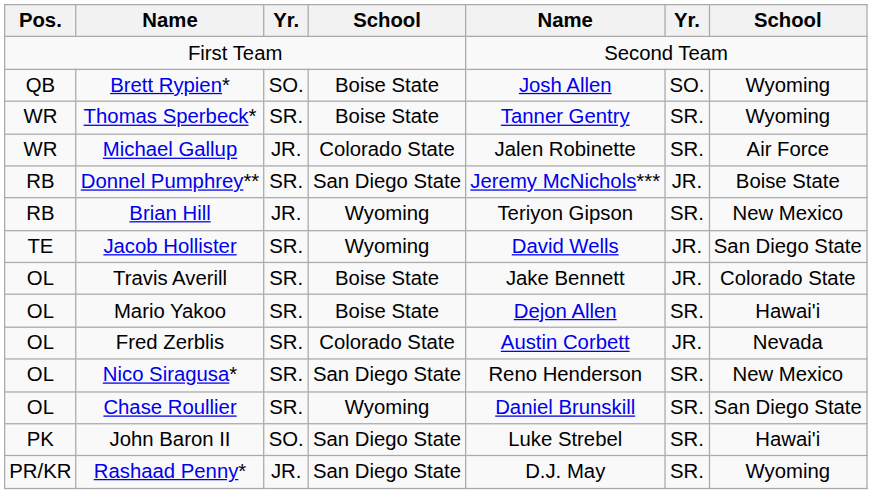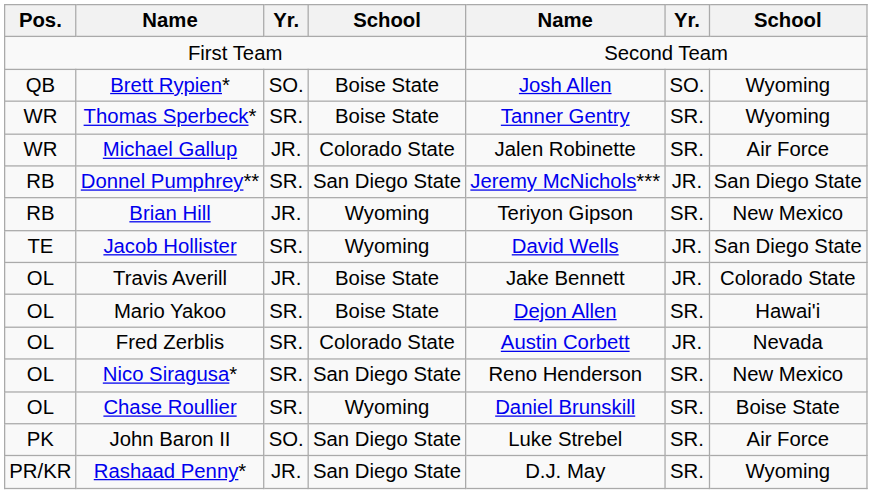 <table class="wikitable">
 <tr>
 <th>Pos.</th>
 <th>Name</th>
 <th>Yr.</th>
 <th>School</th>
 <th>Name</th>
 <th>Yr.</th>
 <th>School</th>
 </tr>
 <tr>
 <td colspan="4" style="text-align:center;">First Team</td>
 <td colspan="4" style="text-align:center;">Second Team</td>
 </tr>
 <tr style="text-align:center;">
 <td>QB</td>
 <td><a href='#'>Brett Rypien</a>*</td>
 <td>SO.</td>
 <td>Boise State</td>
 <td><a href='#'>Josh Allen</a></td>
 <td>SO.</td>
 <td>Wyoming</td>
 </tr>
 <tr style="text-align:center;">
 <td>WR</td>
 <td><a href='#'>Thomas Sperbeck</a>*</td>
 <td>SR.</td>
 <td>Boise State</td>
 <td><a href='#'>Tanner Gentry</a></td>
 <td>SR.</td>
 <td>Wyoming</td>
 </tr>
 <tr style="text-align:center;">
 <td>WR</td>
 <td><a href='#'>Michael Gallup</a></td>
 <td>JR.</td>
 <td>Colorado State</td>
 <td>Jalen Robinette</td>
 <td>SR.</td>
 <td>Air Force</td>
 </tr>
 <tr style="text-align:center;">
 <td>RB</td>
 <td><a href='#'>Donnel Pumphrey</a>**</td>
 <td>SR.</td>
 <td>San Diego State</td>
 <td><a href='#'>Jeremy McNichols</a>***</td>
 <td>JR.</td>
-<td>Boise State</td>
+<td>San Diego State</td>
 </tr>
 <tr style="text-align:center;">
 <td>RB</td>
 <td><a href='#'>Brian Hill</a></td>
 <td>JR.</td>
 <td>Wyoming</td>
 <td>Teriyon Gipson</td>
 <td>SR.</td>
 <td>New Mexico</td>
 </tr>
 <tr style="text-align:center;">
 <td>TE</td>
 <td><a href='#'>Jacob Hollister</a></td>
 <td>SR.</td>
 <td>Wyoming</td>
 <td><a href='#'>David Wells</a></td>
 <td>JR.</td>
 <td>San Diego State</td>
 </tr>
 <tr style="text-align:center;">
 <td>OL</td>
 <td>Travis Averill</td>
-<td>SR.</td>
+<td>JR.</td>
 <td>Boise State</td>
 <td>Jake Bennett</td>
 <td>JR.</td>
 <td>Colorado State</td>
 </tr>
 <tr style="text-align:center;">
 <td>OL</td>
 <td>Mario Yakoo</td>
 <td>SR.</td>
 <td>Boise State</td>
 <td><a href='#'>Dejon Allen</a></td>
 <td>SR.</td>
 <td>Hawai'i</td>
 </tr>
 <tr style="text-align:center;">
 <td>OL</td>
 <td>Fred Zerblis</td>
 <td>SR.</td>
 <td>Colorado State</td>
 <td><a href='#'>Austin Corbett</a></td>
 <td>JR.</td>
 <td>Nevada</td>
 </tr>
 <tr style="text-align:center;">
 <td>OL</td>
 <td><a href='#'>Nico Siragusa</a>*</td>
 <td>SR.</td>
 <td>San Diego State</td>
 <td>Reno Henderson</td>
 <td>SR.</td>
 <td>New Mexico</td>
 </tr>
 <tr style="text-align:center;">
 <td>OL</td>
 <td><a href='#'>Chase Roullier</a></td>
 <td>SR.</td>
 <td>Wyoming</td>
 <td><a href='#'>Daniel Brunskill</a></td>
 <td>SR.</td>
-<td>San Diego State</td>
+<td>Boise State</td>
 </tr>
 <tr style="text-align:center;">
 <td>PK</td>
 <td>John Baron II</td>
 <td>SO.</td>
 <td>San Diego State</td>
 <td>Luke Strebel</td>
 <td>SR.</td>
-<td>Hawai'i</td>
+<td>Air Force</td>
 </tr>
 <tr style="text-align:center;">
 <td>PR/KR</td>
 <td><a href='#'>Rashaad Penny</a>*</td>
 <td>JR.</td>
 <td>San Diego State</td>
 <td>D.J. May</td>
 <td>SR.</td>
 <td>Wyoming</td>
 </tr>
 </table>
